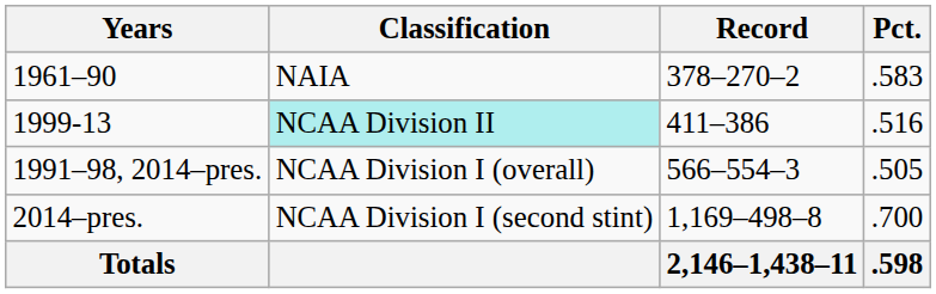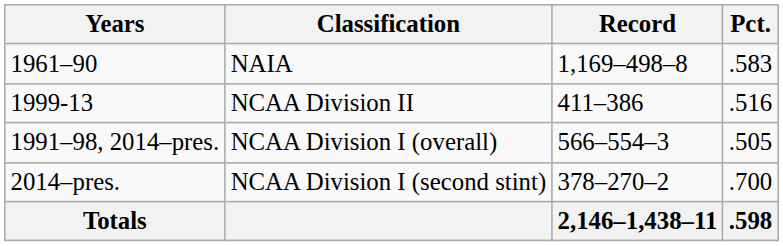 <table class="wikitable">
 <tr>
 <th>Years</th>
 <th>Classification</th>
 <th>Record</th>
 <th>Pct.</th>
 </tr>
 <tr>
 <td>1961–90</td>
 <td>NAIA</td>
-<td>378–270–2</td>
+<td>1,169–498–8</td>
 <td>.583</td>
 </tr>
 <tr>
 <td>1999-13</td>
-<td style="background: paleturquoise;">NCAA Division II</td>
+<td>NCAA Division II</td>
 <td>411–386</td>
 <td>.516</td>
 </tr>
 <tr>
 <td>1991–98, 2014–pres.</td>
 <td>NCAA Division I (overall)</td>
 <td>566–554–3</td>
 <td>.505</td>
 </tr>
 <tr>
 <td>2014–pres.</td>
 <td>NCAA Division I (second stint)</td>
-<td>1,169–498–8</td>
+<td>378–270–2</td>
 <td>.700</td>
 </tr>
 <tr>
 <th>Totals</th>
 <th></th>
 <th>2,146–1,438–11</th>
 <th>.598</th>
 </tr>
 </table>
